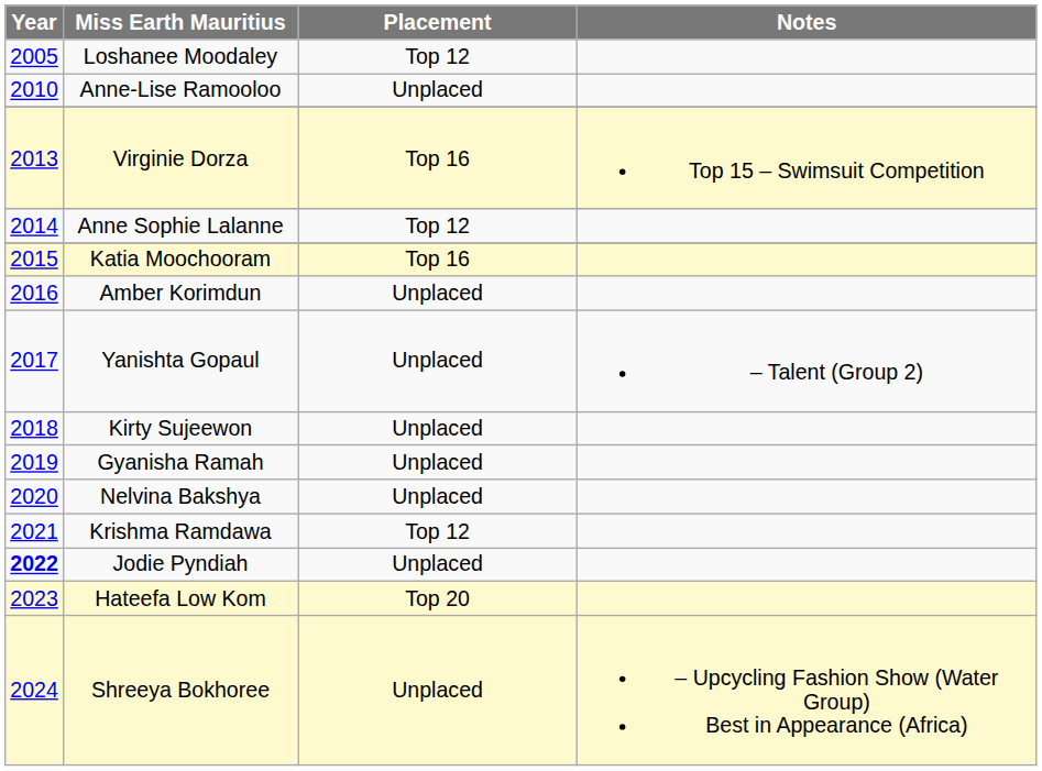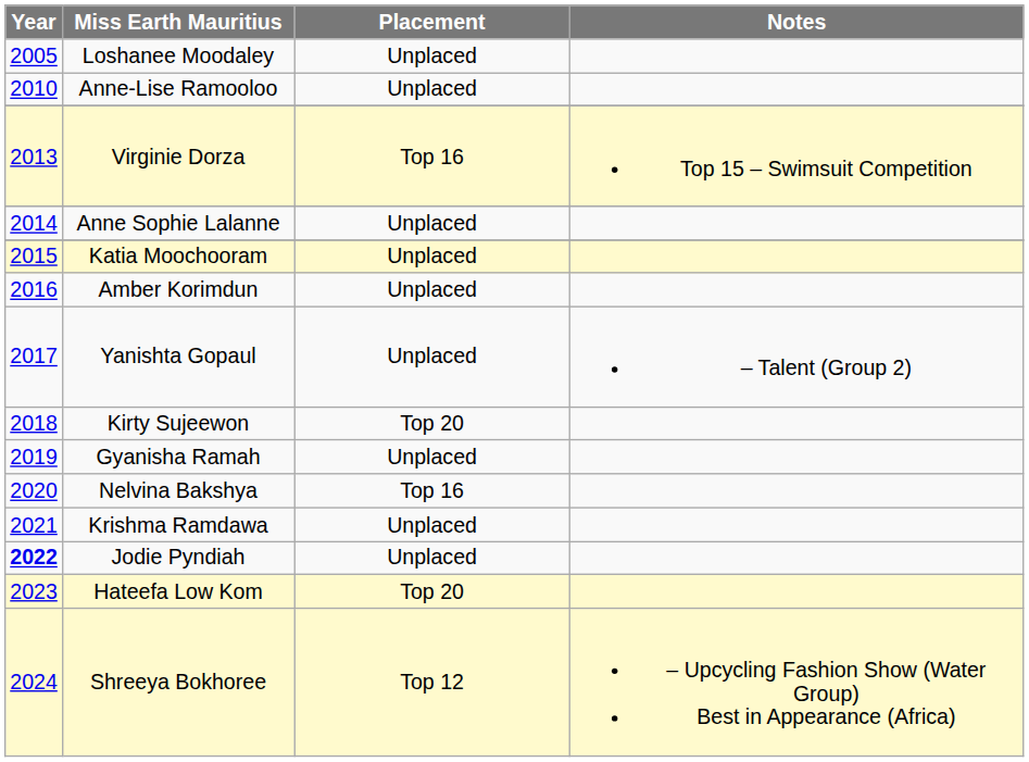 <table class="wikitable sortable" style="font-size: 90%; text-align:center">
 <tr>
 <th width="30" style="background-color:#787878;color:#FFFFFF;">Year</th>
 <th width="150" style="background-color:#787878;color:#FFFFFF;">Miss Earth Mauritius</th>
 <th width="180" style="background-color:#787878;color:#FFFFFF;">Placement</th>
 <th width="300" style="background-color:#787878;color:#FFFFFF;">Notes</th>
 </tr>
 <tr>
 <td><a href='#'>2005</a></td>
 <td>Loshanee Moodaley</td>
-<td>Top 12</td>
+<td>Unplaced</td>
 <td></td>
 </tr>
 <tr>
 <td><a href='#'>2010</a></td>
 <td>Anne-Lise Ramooloo</td>
 <td>Unplaced</td>
 <td></td>
 </tr>
 <tr>
 </tr>
 <tr style="background-color:#FFFACD;">
 <td><a href='#'>2013</a></td>
 <td>Virginie Dorza</td>
 <td>Top 16</td>
 <td><br><ul><li>Top 15 – Swimsuit Competition</li></ul></td>
 </tr>
 <tr>
 </tr>
 <tr>
 <td><a href='#'>2014</a></td>
 <td>Anne Sophie Lalanne</td>
-<td>Top 12</td>
+<td>Unplaced</td>
 <td></td>
 </tr>
 <tr>
 </tr>
 <tr style="background-color:#FFFACD;">
 <td><a href='#'>2015</a></td>
 <td>Katia Moochooram</td>
-<td>Top 16</td>
+<td>Unplaced</td>
 <td></td>
 </tr>
 <tr>
 <td><a href='#'>2016</a></td>
 <td>Amber Korimdun</td>
 <td>Unplaced</td>
 <td></td>
 </tr>
 <tr>
 <td><a href='#'>2017</a></td>
 <td>Yanishta Gopaul</td>
 <td>Unplaced</td>
 <td><br><ul><li> – Talent (Group 2)</li></ul></td>
 </tr>
 <tr>
 <td><a href='#'>2018</a></td>
 <td>Kirty Sujeewon</td>
-<td>Unplaced</td>
+<td>Top 20</td>
 <td></td>
 </tr>
 <tr>
 <td><a href='#'>2019</a></td>
 <td>Gyanisha Ramah</td>
 <td>Unplaced</td>
 <td></td>
 </tr>
 <tr>
 <td><a href='#'>2020</a></td>
 <td>Nelvina Bakshya</td>
-<td>Unplaced</td>
+<td>Top 16</td>
 <td></td>
 </tr>
 <tr>
 <td><a href='#'>2021</a></td>
 <td>Krishma Ramdawa</td>
-<td>Top 12</td>
+<td>Unplaced</td>
 <td></td>
 </tr>
 <tr>
 <td><strong><a href='#'>2022</a></strong></td>
 <td>Jodie Pyndiah</td>
 <td>Unplaced</td>
 <td></td>
 </tr>
 <tr style="background-color:#FFFACD;">
 <td><a href='#'>2023</a></td>
 <td>Hateefa Low Kom</td>
 <td>Top 20</td>
 <td></td>
 </tr>
 <tr style="background-color:#FFFACD;">
 <td><a href='#'>2024</a></td>
 <td>Shreeya Bokhoree</td>
-<td>Unplaced</td>
+<td>Top 12</td>
 <td><br><ul><li> – Upcycling Fashion Show (Water Group)</li><li>Best in Appearance (Africa)</li></ul></td>
 </tr>
 </table>
